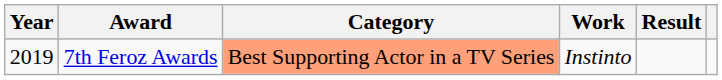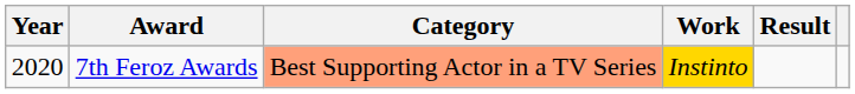 <table class="wikitable sortable plainrowheaders">
 <tr>
 <th>Year</th>
 <th>Award</th>
 <th>Category</th>
 <th>Work</th>
 <th>Result</th>
 <th scope="col" class="unsortable"></th>
 </tr>
 <tr>
-<td align = "center">2019</td>
+<td align = "center">2020</td>
 <td><a href='#'>7th Feroz Awards</a></td>
 <td style="background: lightsalmon;">Best Supporting Actor in a TV Series</td>
-<td><em>Instinto</em></td>
+<td style="background: gold;"><em>Instinto</em></td>
 <td></td>
 <td align = "center"></td>
 </tr>
 </table>
